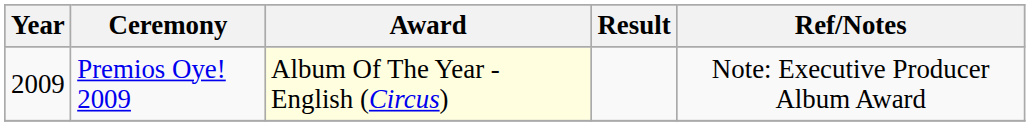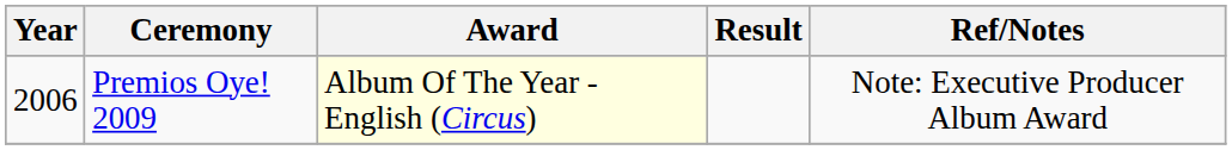 <table class="wikitable">
 <tr style="background:#ccc; text-align:center;">
 <th scope="col">Year</th>
 <th scope="col">Ceremony</th>
 <th scope="col">Award</th>
 <th scope="col">Result</th>
 <th>Ref/Notes</th>
 </tr>
 <tr>
-<td>2009</td>
+<td>2006</td>
 <td><a href='#'>Premios Oye! 2009</a></td>
 <td style="background: lightyellow;">Album Of The Year - English (<em><a href='#'>Circus</a></em>)</td>
 <td></td>
 <td style="text-align:center;">Note: Executive Producer Album Award</td>
 </tr>
 <tr>
 </tr>
 </table>
